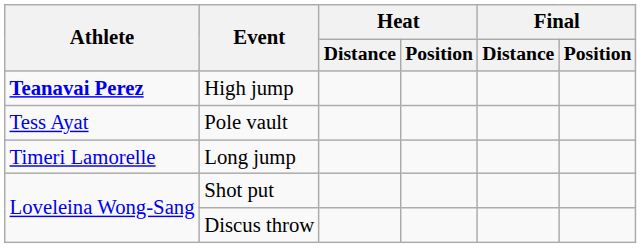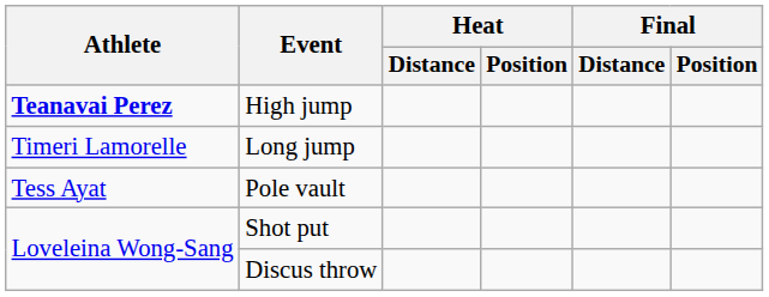 <table class=wikitable style="font-size:90%">
 <tr>
 <th rowspan="2">Athlete</th>
 <th rowspan="2">Event</th>
 <th colspan="2">Heat</th>
 <th colspan="2">Final</th>
 </tr>
 <tr style="font-size:95%">
 <th>Distance</th>
 <th>Position</th>
 <th>Distance</th>
 <th>Position</th>
 </tr>
 <tr align=center>
 <td align=left><strong><a href='#'>Teanavai Perez</a></strong></td>
 <td align=left>High jump</td>
 <td></td>
 <td></td>
 <td></td>
 <td></td>
 </tr>
 <tr align=center>
-<td align=left><a href='#'>Tess Ayat</a></td>
-<td align=left>Pole vault</td>
+<td align=left><a href='#'>Timeri Lamorelle</a></td>
+<td align=left>Long jump</td>
 <td></td>
 <td></td>
 <td></td>
 <td></td>
 </tr>
 <tr align=center>
-<td align=left><a href='#'>Timeri Lamorelle</a></td>
-<td align=left>Long jump</td>
+<td align=left><a href='#'>Tess Ayat</a></td>
+<td align=left>Pole vault</td>
 <td></td>
 <td></td>
 <td></td>
 <td></td>
 </tr>
 <tr align=center>
 <td align=left rowspan=2><a href='#'>Loveleina Wong-Sang</a></td>
 <td align=left>Shot put</td>
 <td></td>
 <td></td>
 <td></td>
 <td></td>
 </tr>
 <tr style=text-align:center>
 <td style=text-align:left>Discus throw</td>
 <td></td>
 <td></td>
 <td></td>
 <td></td>
 </tr>
 </table>
